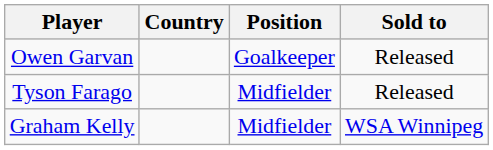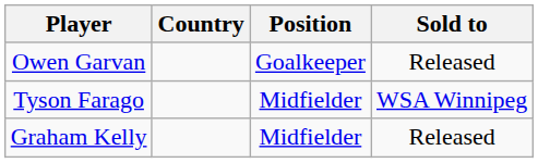 <table class="wikitable" style="text-align:center">
 <tr>
 <th>Player</th>
 <th>Country</th>
 <th>Position</th>
 <th>Sold to</th>
 </tr>
 <tr>
 <td><a href='#'>Owen Garvan</a></td>
 <td></td>
 <td><a href='#'>Goalkeeper</a></td>
 <td>Released</td>
 </tr>
 <tr>
 <td><a href='#'>Tyson Farago</a></td>
 <td></td>
 <td><a href='#'>Midfielder</a></td>
-<td>Released</td>
+<td> <a href='#'>WSA Winnipeg</a></td>
 </tr>
 <tr>
 <td><a href='#'>Graham Kelly</a></td>
 <td></td>
 <td><a href='#'>Midfielder</a></td>
-<td> <a href='#'>WSA Winnipeg</a></td>
+<td>Released</td>
 </tr>
 </table>
